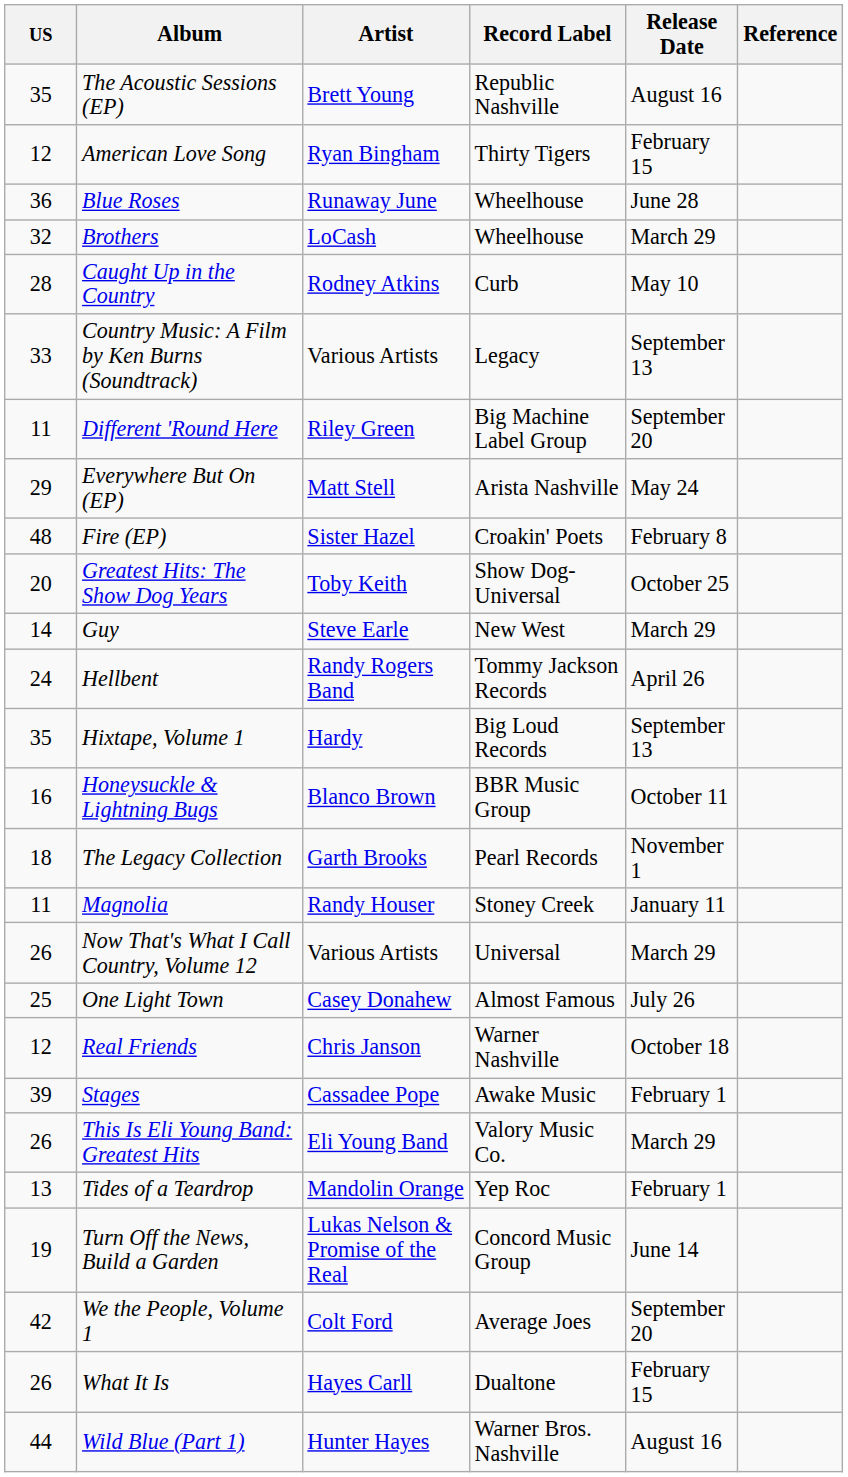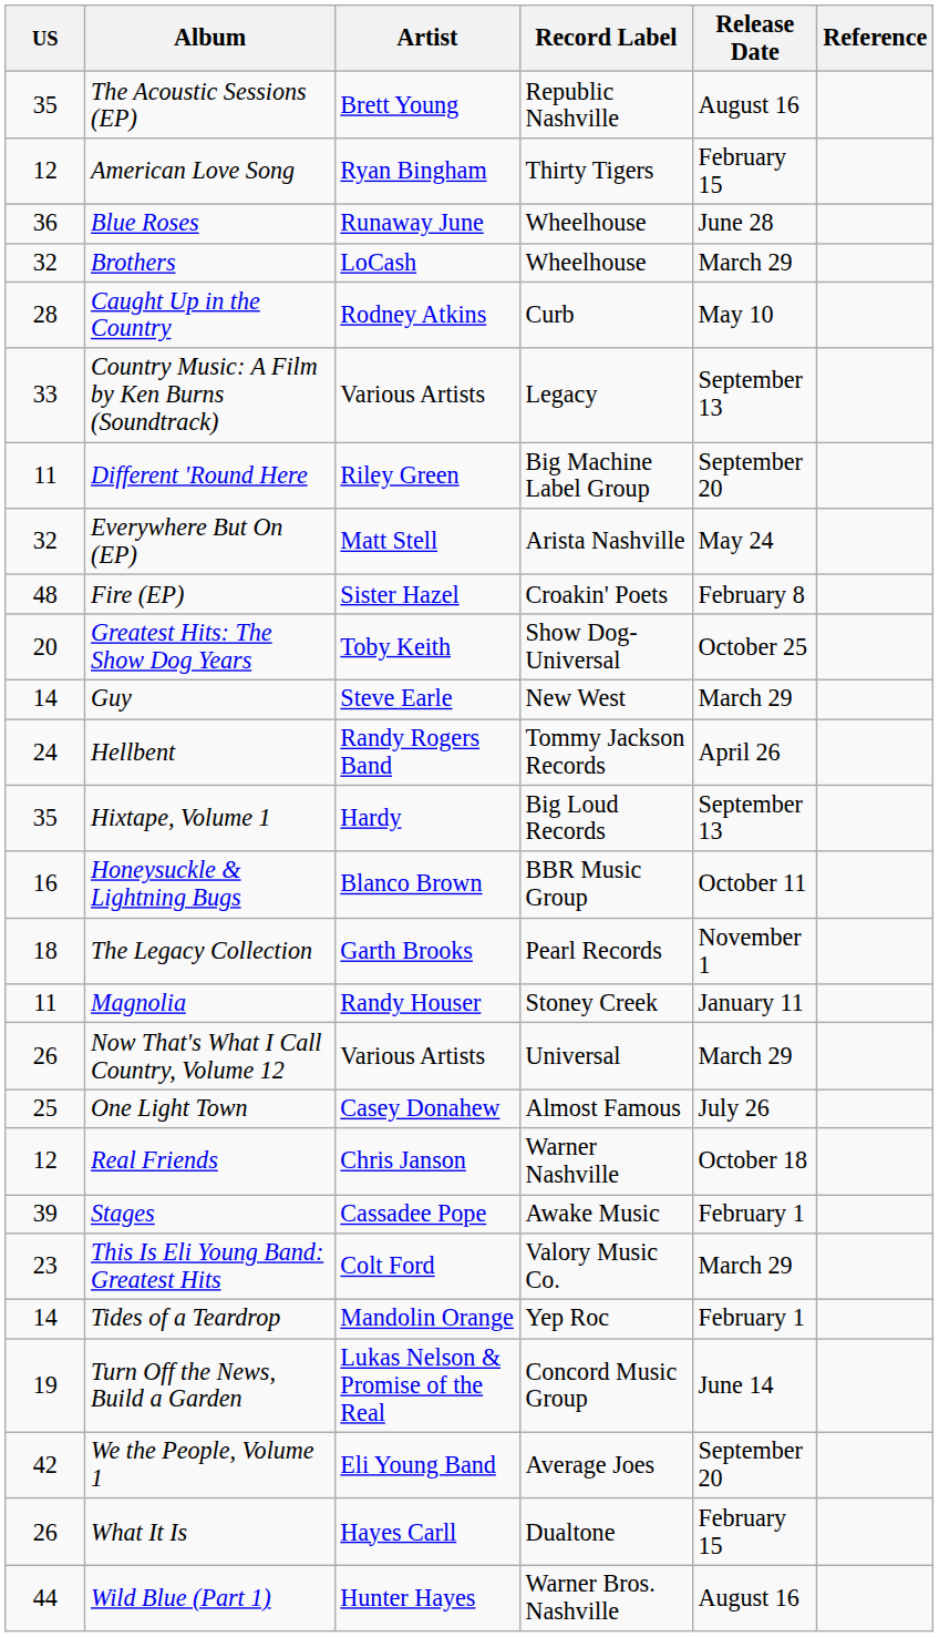 <table class="wikitable sortable">
 <tr>
 <th width=45><small>US</small></th>
 <th>Album</th>
 <th>Artist</th>
 <th>Record Label</th>
 <th>Release Date</th>
 <th>Reference</th>
 </tr>
 <tr>
 <td align="center">35</td>
 <td><em>The Acoustic Sessions (EP)</em></td>
 <td><a href='#'>Brett Young</a></td>
 <td>Republic Nashville</td>
 <td>August 16</td>
 <td></td>
 </tr>
 <tr>
 <td align="center">12</td>
 <td><em>American Love Song</em></td>
 <td><a href='#'>Ryan Bingham</a></td>
 <td>Thirty Tigers</td>
 <td>February 15</td>
 <td></td>
 </tr>
 <tr>
 <td align="center">36</td>
 <td><em><a href='#'>Blue Roses</a></em></td>
 <td><a href='#'>Runaway June</a></td>
 <td>Wheelhouse</td>
 <td>June 28</td>
 <td></td>
 </tr>
 <tr>
 <td align="center">32</td>
 <td><em><a href='#'>Brothers</a></em></td>
 <td><a href='#'>LoCash</a></td>
 <td>Wheelhouse</td>
 <td>March 29</td>
 <td></td>
 </tr>
 <tr>
 <td align="center">28</td>
 <td><em><a href='#'>Caught Up in the Country</a></em></td>
 <td><a href='#'>Rodney Atkins</a></td>
 <td>Curb</td>
 <td>May 10</td>
 <td></td>
 </tr>
 <tr>
 <td align="center">33</td>
 <td><em>Country Music: A Film by Ken Burns (Soundtrack)</em></td>
 <td>Various Artists</td>
 <td>Legacy</td>
 <td>September 13</td>
 <td></td>
 </tr>
 <tr>
 <td align="center">11</td>
 <td><em><a href='#'>Different 'Round Here</a></em></td>
 <td><a href='#'>Riley Green</a></td>
 <td>Big Machine Label Group</td>
 <td>September 20</td>
 <td></td>
 </tr>
 <tr>
-<td align="center">29</td>
+<td align="center">32</td>
 <td><em>Everywhere But On (EP)</em></td>
 <td><a href='#'>Matt Stell</a></td>
 <td>Arista Nashville</td>
 <td>May 24</td>
 <td></td>
 </tr>
 <tr>
 <td align="center">48</td>
 <td><em>Fire (EP)</em></td>
 <td><a href='#'>Sister Hazel</a></td>
 <td>Croakin' Poets</td>
 <td>February 8</td>
 <td></td>
 </tr>
 <tr>
 <td align="center">20</td>
 <td><em><a href='#'>Greatest Hits: The Show Dog Years</a></em></td>
 <td><a href='#'>Toby Keith</a></td>
 <td>Show Dog-Universal</td>
 <td>October 25</td>
 <td></td>
 </tr>
 <tr>
 <td align="center">14</td>
 <td><em>Guy</em></td>
 <td><a href='#'>Steve Earle</a></td>
 <td>New West</td>
 <td>March 29</td>
 <td></td>
 </tr>
 <tr>
 <td align="center">24</td>
 <td><em>Hellbent</em></td>
 <td><a href='#'>Randy Rogers Band</a></td>
 <td>Tommy Jackson Records</td>
 <td>April 26</td>
 <td></td>
 </tr>
 <tr>
 <td align="center">35</td>
 <td><em>Hixtape, Volume 1</em></td>
 <td><a href='#'>Hardy</a></td>
 <td>Big Loud Records</td>
 <td>September 13</td>
 <td></td>
 </tr>
 <tr>
 <td align="center">16</td>
 <td><em><a href='#'>Honeysuckle & Lightning Bugs</a></em></td>
 <td><a href='#'>Blanco Brown</a></td>
 <td>BBR Music Group</td>
 <td>October 11</td>
 <td></td>
 </tr>
 <tr>
 <td align="center">18</td>
 <td><em>The Legacy Collection</em></td>
 <td><a href='#'>Garth Brooks</a></td>
 <td>Pearl Records</td>
 <td>November 1</td>
 <td></td>
 </tr>
 <tr>
 <td align="center">11</td>
 <td><em><a href='#'>Magnolia</a></em></td>
 <td><a href='#'>Randy Houser</a></td>
 <td>Stoney Creek</td>
 <td>January 11</td>
 <td></td>
 </tr>
 <tr>
 <td align="center">26</td>
 <td><em>Now That's What I Call Country, Volume 12</em></td>
 <td>Various Artists</td>
 <td>Universal</td>
 <td>March 29</td>
 <td></td>
 </tr>
 <tr>
 <td align="center">25</td>
 <td><em>One Light Town</em></td>
 <td><a href='#'>Casey Donahew</a></td>
 <td>Almost Famous</td>
 <td>July 26</td>
 <td></td>
 </tr>
 <tr>
 <td align="center">12</td>
 <td><em><a href='#'>Real Friends</a></em></td>
 <td><a href='#'>Chris Janson</a></td>
 <td>Warner Nashville</td>
 <td>October 18</td>
 <td></td>
 </tr>
 <tr>
 <td align="center">39</td>
 <td><em><a href='#'>Stages</a></em></td>
 <td><a href='#'>Cassadee Pope</a></td>
 <td>Awake Music</td>
 <td>February 1</td>
 <td></td>
 </tr>
 <tr>
-<td align="center">26</td>
+<td align="center">23</td>
 <td><em><a href='#'>This Is Eli Young Band: Greatest Hits</a></em></td>
-<td><a href='#'>Eli Young Band</a></td>
+<td><a href='#'>Colt Ford</a></td>
 <td>Valory Music Co.</td>
 <td>March 29</td>
 <td></td>
 </tr>
 <tr>
-<td align="center">13</td>
+<td align="center">14</td>
 <td><em>Tides of a Teardrop</em></td>
 <td><a href='#'>Mandolin Orange</a></td>
 <td>Yep Roc</td>
 <td>February 1</td>
 <td></td>
 </tr>
 <tr>
 <td align="center">19</td>
 <td><em>Turn Off the News, Build a Garden</em></td>
 <td><a href='#'>Lukas Nelson & Promise of the Real</a></td>
 <td>Concord Music Group</td>
 <td>June 14</td>
 <td></td>
 </tr>
 <tr>
 <td align="center">42</td>
 <td><em>We the People, Volume 1</em></td>
-<td><a href='#'>Colt Ford</a></td>
+<td><a href='#'>Eli Young Band</a></td>
 <td>Average Joes</td>
 <td>September 20</td>
 <td></td>
 </tr>
 <tr>
 <td align="center">26</td>
 <td><em>What It Is</em></td>
 <td><a href='#'>Hayes Carll</a></td>
 <td>Dualtone</td>
 <td>February 15</td>
 <td></td>
 </tr>
 <tr>
 <td align="center">44</td>
 <td><em><a href='#'>Wild Blue (Part 1)</a></em></td>
 <td><a href='#'>Hunter Hayes</a></td>
 <td>Warner Bros. Nashville</td>
 <td>August 16</td>
 <td></td>
 </tr>
 </table>
